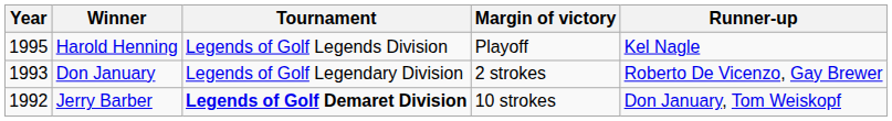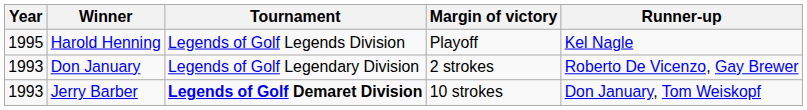 <table class="wikitable">
 <tr>
 <th>Year</th>
 <th>Winner</th>
 <th>Tournament</th>
 <th>Margin of victory</th>
 <th>Runner-up</th>
 </tr>
 <tr>
 <td>1995</td>
 <td><a href='#'>Harold Henning</a></td>
 <td><a href='#'>Legends of Golf</a> Legends Division</td>
 <td>Playoff</td>
 <td><a href='#'>Kel Nagle</a></td>
 </tr>
 <tr>
 <td>1993</td>
 <td><a href='#'>Don January</a></td>
 <td><a href='#'>Legends of Golf</a> Legendary Division</td>
 <td>2 strokes</td>
 <td><a href='#'>Roberto De Vicenzo</a>, <a href='#'>Gay Brewer</a></td>
 </tr>
 <tr>
-<td>1992</td>
+<td>1993</td>
 <td><a href='#'>Jerry Barber</a></td>
 <td><strong><a href='#'>Legends of Golf</a> Demaret Division</strong></td>
 <td>10 strokes</td>
 <td><a href='#'>Don January</a>, <a href='#'>Tom Weiskopf</a></td>
 </tr>
 </table>
